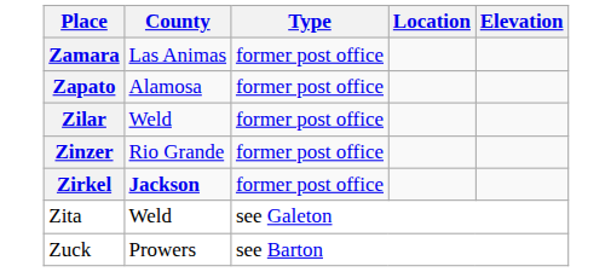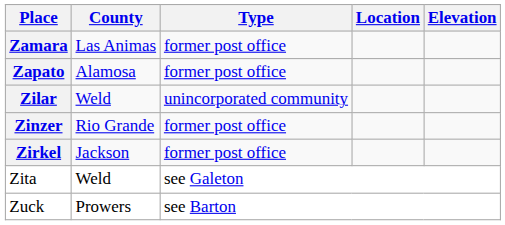 <table class="wikitable sortable plainrowheaders" style="margin:auto;">
 <tr>
 <th scope=col><a href='#'>Place</a></th>
 <th scope=col><a href='#'>County</a></th>
 <th scope=col><a href='#'>Type</a></th>
 <th scope=col><a href='#'>Location</a></th>
 <th scope=col><a href='#'>Elevation</a></th>
 </tr>
 <tr>
 <th scope=row><a href='#'>Zamara</a></th>
 <td><a href='#'>Las Animas</a></td>
 <td><a href='#'>former post office</a></td>
 <td></td>
 <td align=right></td>
 </tr>
 <tr>
 <th scope=row><a href='#'>Zapato</a></th>
 <td><a href='#'>Alamosa</a></td>
 <td><a href='#'>former post office</a></td>
 <td></td>
 <td></td>
 </tr>
 <tr>
 <th scope=row><a href='#'>Zilar</a></th>
 <td><a href='#'>Weld</a></td>
-<td><a href='#'>former post office</a></td>
+<td><a href='#'>unincorporated community</a></td>
 <td></td>
 <td></td>
 </tr>
 <tr>
 <th scope=row><a href='#'>Zinzer</a></th>
 <td><a href='#'>Rio Grande</a></td>
 <td><a href='#'>former post office</a></td>
 <td></td>
 <td align=right></td>
 </tr>
 <tr>
 <th scope=row><a href='#'>Zirkel</a></th>
-<td><strong><a href='#'>Jackson</a></strong></td>
+<td><a href='#'>Jackson</a></td>
 <td><a href='#'>former post office</a></td>
 <td></td>
 <td></td>
 </tr>
 <tr bgcolor=white>
 <td>Zita</td>
 <td>Weld</td>
 <td colspan=3>see <a href='#'>Galeton</a></td>
 </tr>
 <tr bgcolor=white>
 <td>Zuck</td>
 <td>Prowers</td>
 <td colspan=3>see <a href='#'>Barton</a></td>
 </tr>
 </table>
